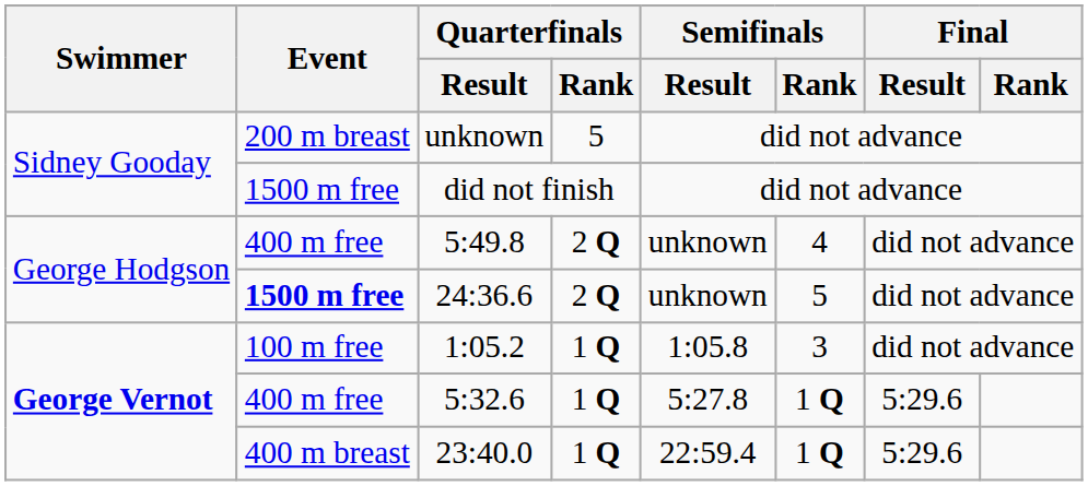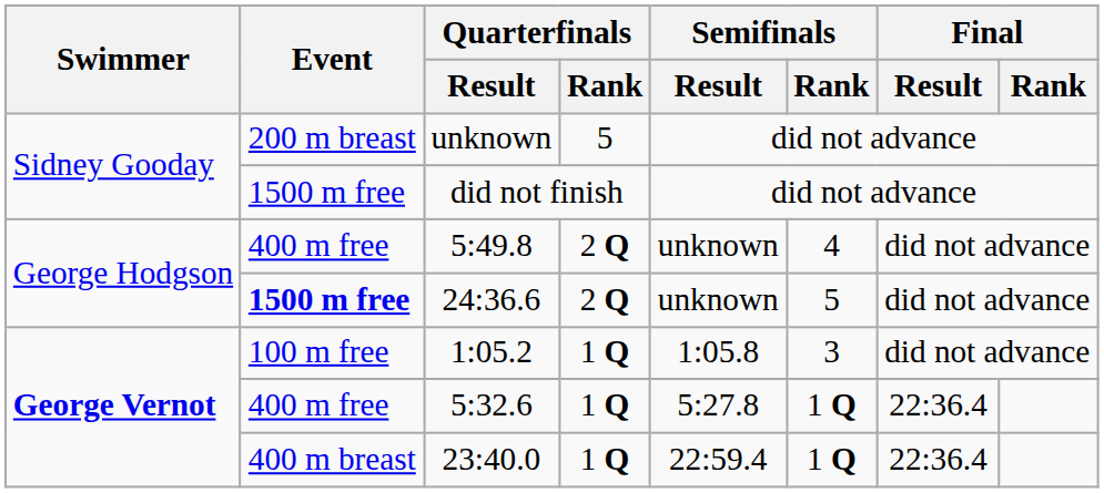 <table class=wikitable style="font-size:90%">
 <tr>
 <th rowspan=2>Swimmer</th>
 <th rowspan=2>Event</th>
 <th colspan=2>Quarterfinals</th>
 <th colspan=2>Semifinals</th>
 <th colspan=2>Final</th>
 </tr>
 <tr>
 <th>Result</th>
 <th>Rank</th>
 <th>Result</th>
 <th>Rank</th>
 <th>Result</th>
 <th>Rank</th>
 </tr>
 <tr>
 <td rowspan=2><a href='#'>Sidney Gooday</a></td>
 <td><a href='#'>200 m breast</a></td>
 <td align=center>unknown</td>
 <td align=center>5</td>
 <td align=center colspan=4>did not advance</td>
 </tr>
 <tr>
 <td><a href='#'>1500 m free</a></td>
 <td align=center colspan=2>did not finish</td>
 <td align=center colspan=4>did not advance</td>
 </tr>
 <tr>
 <td rowspan=2><a href='#'>George Hodgson</a></td>
 <td><a href='#'>400 m free</a></td>
 <td align=center>5:49.8</td>
 <td align=center>2 <strong>Q</strong></td>
 <td align=center>unknown</td>
 <td align=center>4</td>
 <td align=center colspan=2>did not advance</td>
 </tr>
 <tr>
 <td><strong><a href='#'>1500 m free</a></strong></td>
 <td align=center>24:36.6</td>
 <td align=center>2 <strong>Q</strong></td>
 <td align=center>unknown</td>
 <td align=center>5</td>
 <td align=center colspan=2>did not advance</td>
 </tr>
 <tr>
 <td rowspan=3><strong><a href='#'>George Vernot</a></strong></td>
 <td><a href='#'>100 m free</a></td>
 <td align=center>1:05.2</td>
 <td align=center>1 <strong>Q</strong></td>
 <td align=center>1:05.8</td>
 <td align=center>3</td>
 <td align=center colspan=2>did not advance</td>
 </tr>
 <tr>
 <td><a href='#'>400 m free</a></td>
 <td align=center>5:32.6</td>
 <td align=center>1 <strong>Q</strong></td>
 <td align=center>5:27.8</td>
 <td align=center>1 <strong>Q</strong></td>
-<td align=center>5:29.6</td>
+<td align=center>22:36.4</td>
 <td align=center></td>
 </tr>
 <tr>
 <td><a href='#'>400 m breast</a></td>
 <td align=center>23:40.0</td>
 <td align=center>1 <strong>Q</strong></td>
 <td align=center>22:59.4</td>
 <td align=center>1 <strong>Q</strong></td>
-<td align=center>5:29.6</td>
+<td align=center>22:36.4</td>
 <td align=center></td>
 </tr>
 </table>
